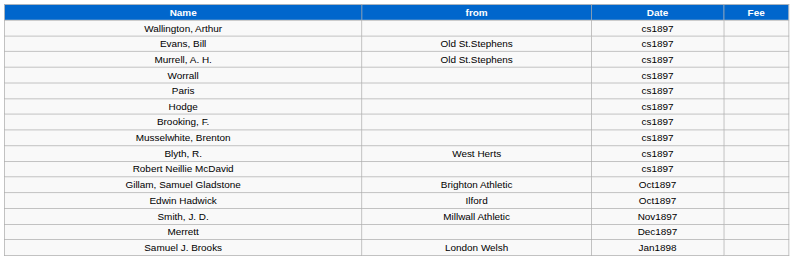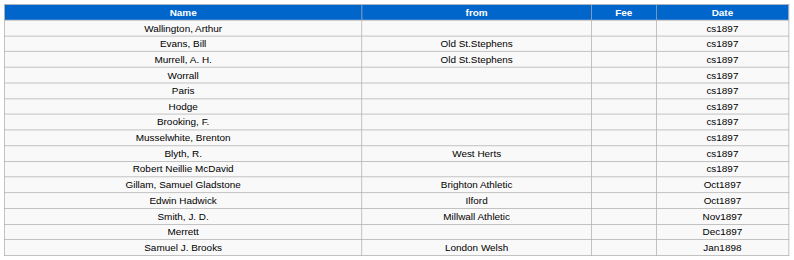 <table class="wikitable" style="text-align:center; font-size:90%; width:90%;">
 <tr>
 <th style="background:#0066CC; color:#FFFFFF; text-align:center;"><strong>Name</strong></th>
 <th style="background:#0066CC; color:#FFFFFF; text-align:center;">from</th>
+<th style="background:#0066CC; color:#FFFFFF; text-align:center;">Fee</th>
 <th style="background:#0066CC; color:#FFFFFF; text-align:center;">Date</th>
-<th style="background:#0066CC; color:#FFFFFF; text-align:center;">Fee</th>
 </tr>
 <tr>
 <td>Wallington, Arthur</td>
 <td></td>
+<td></td>
 <td>cs1897</td>
-<td></td>
 </tr>
 <tr>
 <td>Evans, Bill</td>
 <td>Old St.Stephens</td>
+<td></td>
 <td>cs1897</td>
-<td></td>
 </tr>
 <tr>
 <td>Murrell, A. H.</td>
 <td>Old St.Stephens</td>
+<td></td>
 <td>cs1897</td>
-<td></td>
 </tr>
 <tr>
 <td>Worrall</td>
 <td></td>
+<td></td>
 <td>cs1897</td>
-<td></td>
 </tr>
 <tr>
 <td>Paris</td>
 <td></td>
+<td></td>
 <td>cs1897</td>
-<td></td>
 </tr>
 <tr>
 <td>Hodge</td>
 <td></td>
+<td></td>
 <td>cs1897</td>
-<td></td>
 </tr>
 <tr>
 <td>Brooking, F.</td>
 <td></td>
+<td></td>
 <td>cs1897</td>
-<td></td>
 </tr>
 <tr>
 <td>Musselwhite, Brenton</td>
 <td></td>
+<td></td>
 <td>cs1897</td>
-<td></td>
 </tr>
 <tr>
 <td>Blyth, R.</td>
 <td>West Herts</td>
+<td></td>
 <td>cs1897</td>
-<td></td>
 </tr>
 <tr>
 <td>Robert Neillie McDavid</td>
 <td></td>
+<td></td>
 <td>cs1897</td>
-<td></td>
 </tr>
 <tr>
 <td>Gillam, Samuel Gladstone</td>
 <td>Brighton Athletic</td>
+<td></td>
 <td>Oct1897</td>
-<td></td>
 </tr>
 <tr>
 <td>Edwin Hadwick</td>
 <td>Ilford</td>
+<td></td>
 <td>Oct1897</td>
-<td></td>
 </tr>
 <tr>
 <td>Smith, J. D.</td>
 <td>Millwall Athletic</td>
+<td></td>
 <td>Nov1897</td>
-<td></td>
 </tr>
 <tr>
 <td>Merrett</td>
 <td></td>
+<td></td>
 <td>Dec1897</td>
-<td></td>
 </tr>
 <tr>
 <td>Samuel J. Brooks</td>
 <td>London Welsh</td>
+<td></td>
 <td>Jan1898</td>
-<td></td>
 </tr>
 </table>
